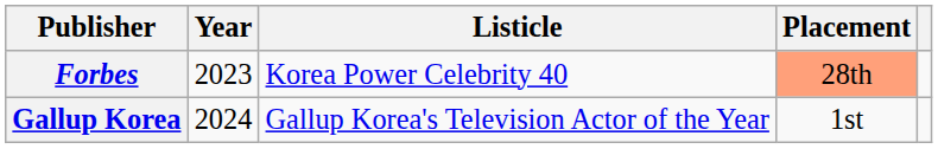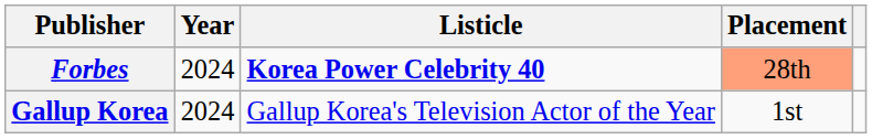 <table class="wikitable plainrowheaders" style="text-align:center">
 <tr>
 <th scope="col">Publisher</th>
 <th scope="col">Year</th>
 <th scope="col">Listicle</th>
 <th scope="col">Placement</th>
 <th scope="col" class="unsortable"></th>
 </tr>
 <tr>
 <th scope="row"><em><a href='#'>Forbes</a></em></th>
-<td>2023</td>
-<td style="text-align:left"><a href='#'>Korea Power Celebrity 40</a></td>
+<td>2024</td>
+<td style="text-align:left"><strong><a href='#'>Korea Power Celebrity 40</a></strong></td>
 <td style="background: lightsalmon;">28th</td>
 <td></td>
 </tr>
 <tr>
 <th scope="row"><a href='#'>Gallup Korea</a></th>
 <td>2024</td>
 <td style="text-align:left"><a href='#'>Gallup Korea's Television Actor of the Year</a></td>
 <td>1st</td>
 <td></td>
 </tr>
 </table>
